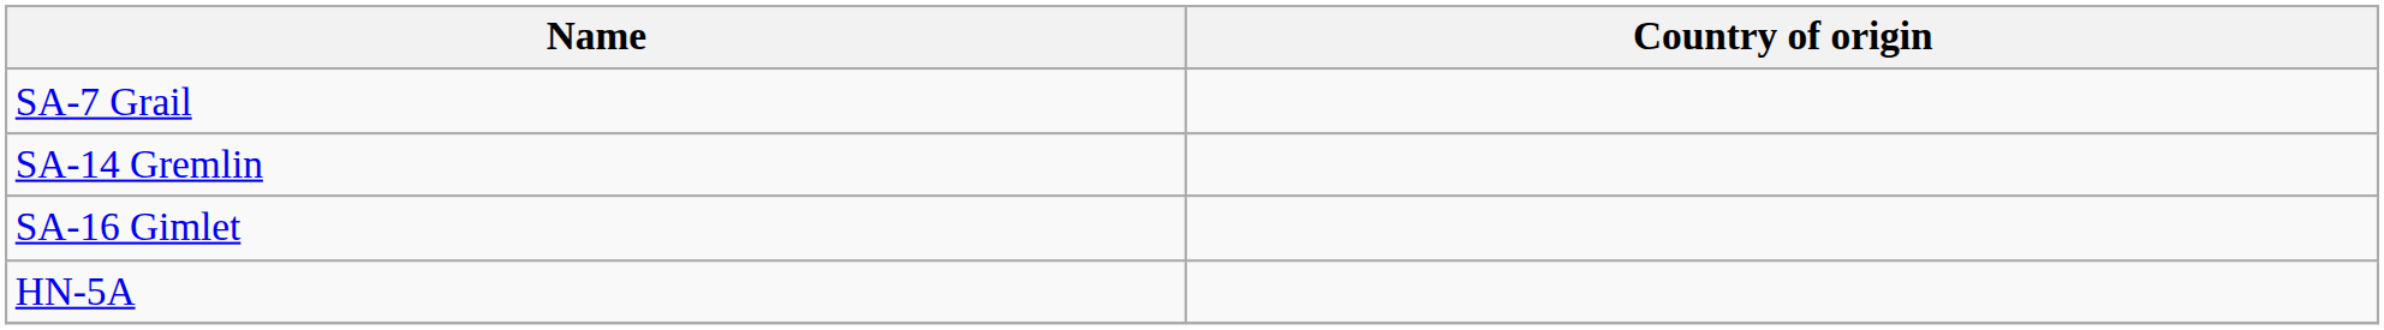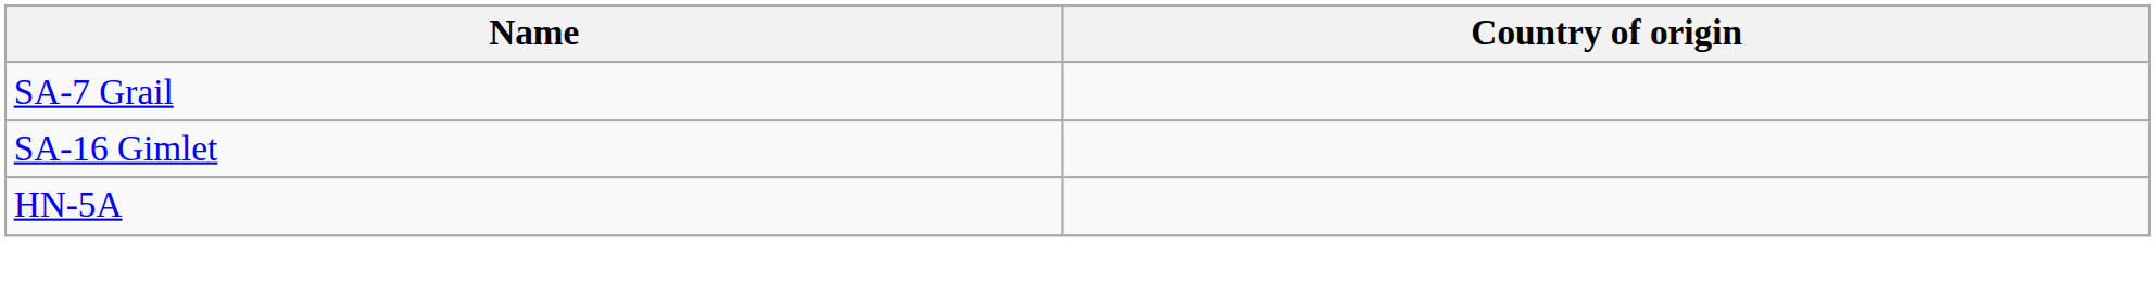 <table class="wikitable" width="60%" border="0">
 <tr>
 <th width="5%">Name</th>
 <th width="5%">Country of origin</th>
 </tr>
 <tr>
 <td><a href='#'>SA-7 Grail</a></td>
-<td></td>
-</tr>
-<tr>
-<td><a href='#'>SA-14 Gremlin</a></td>
 <td></td>
 </tr>
 <tr>
 <td><a href='#'>SA-16 Gimlet</a></td>
 <td></td>
 </tr>
 <tr>
 <td><a href='#'>HN-5A</a></td>
 <td></td>
 </tr>
 <tr>
 </tr>
 </table>
